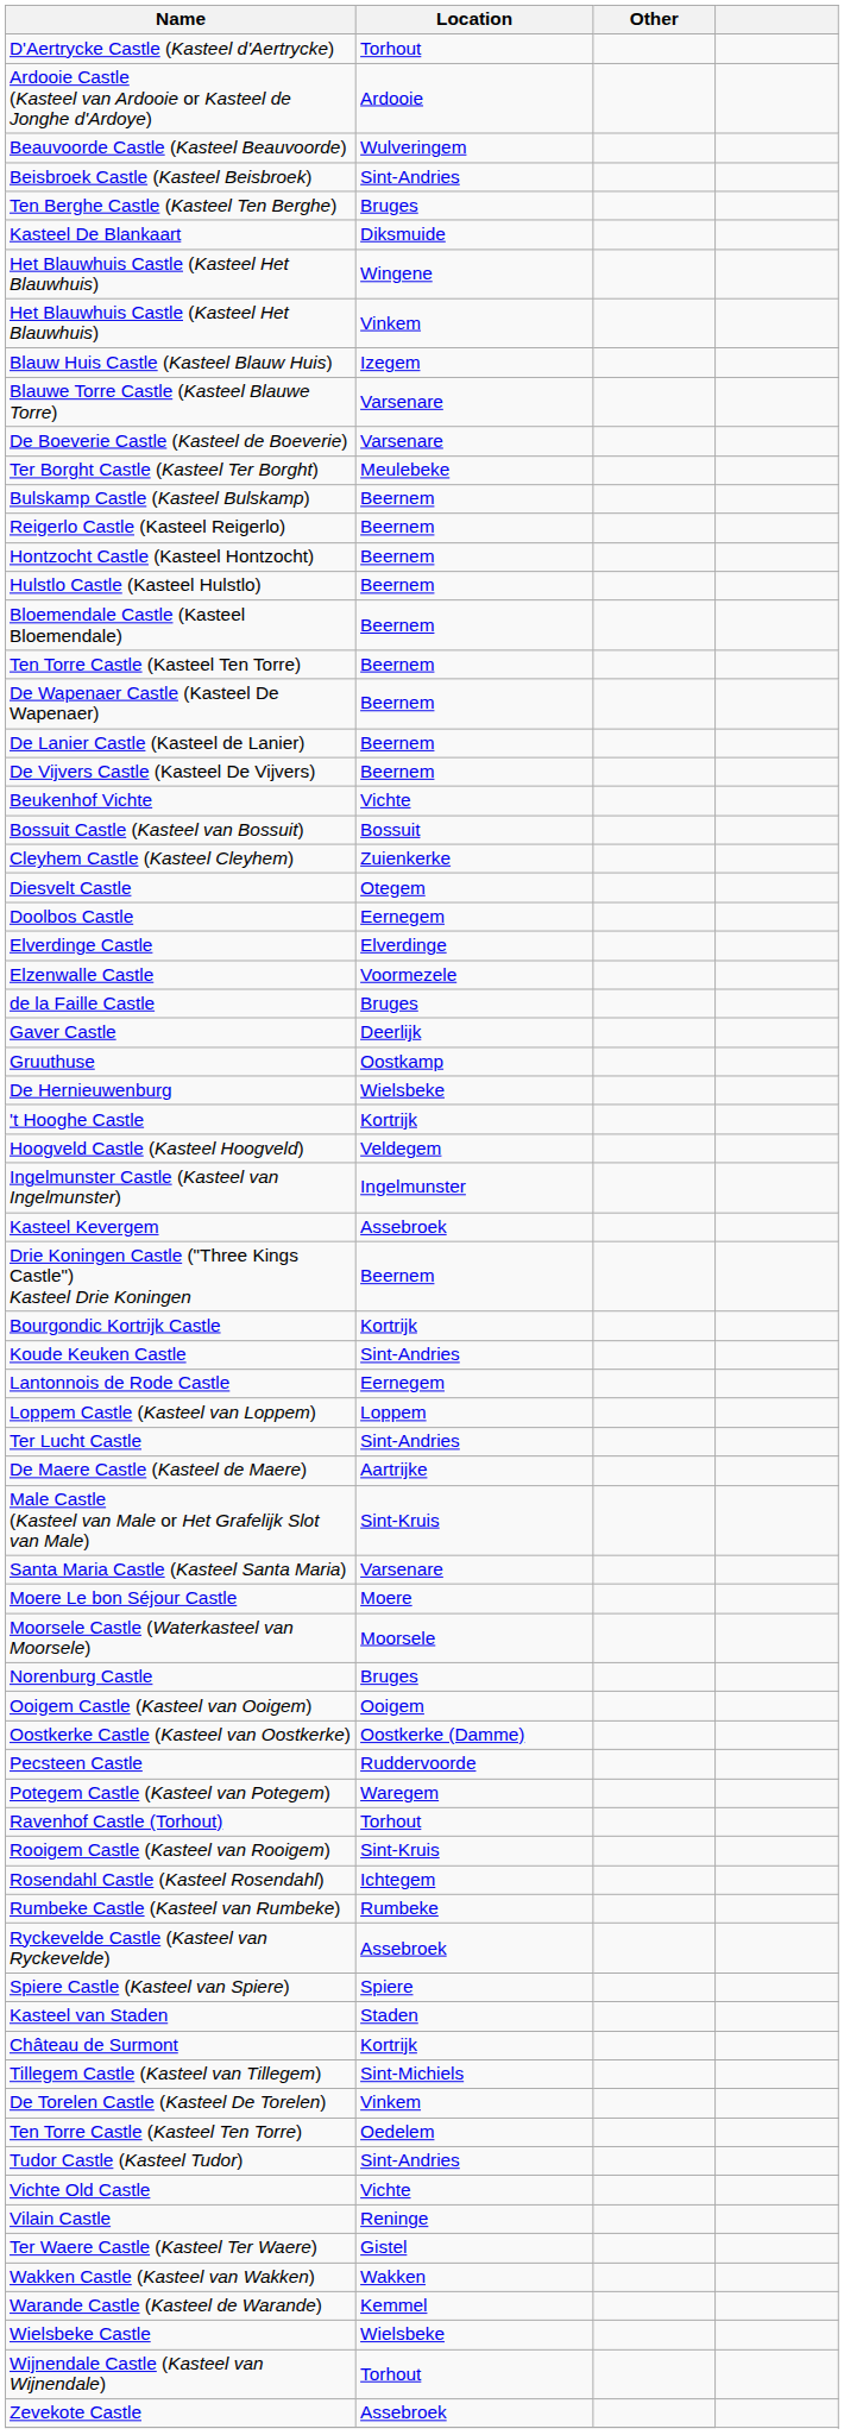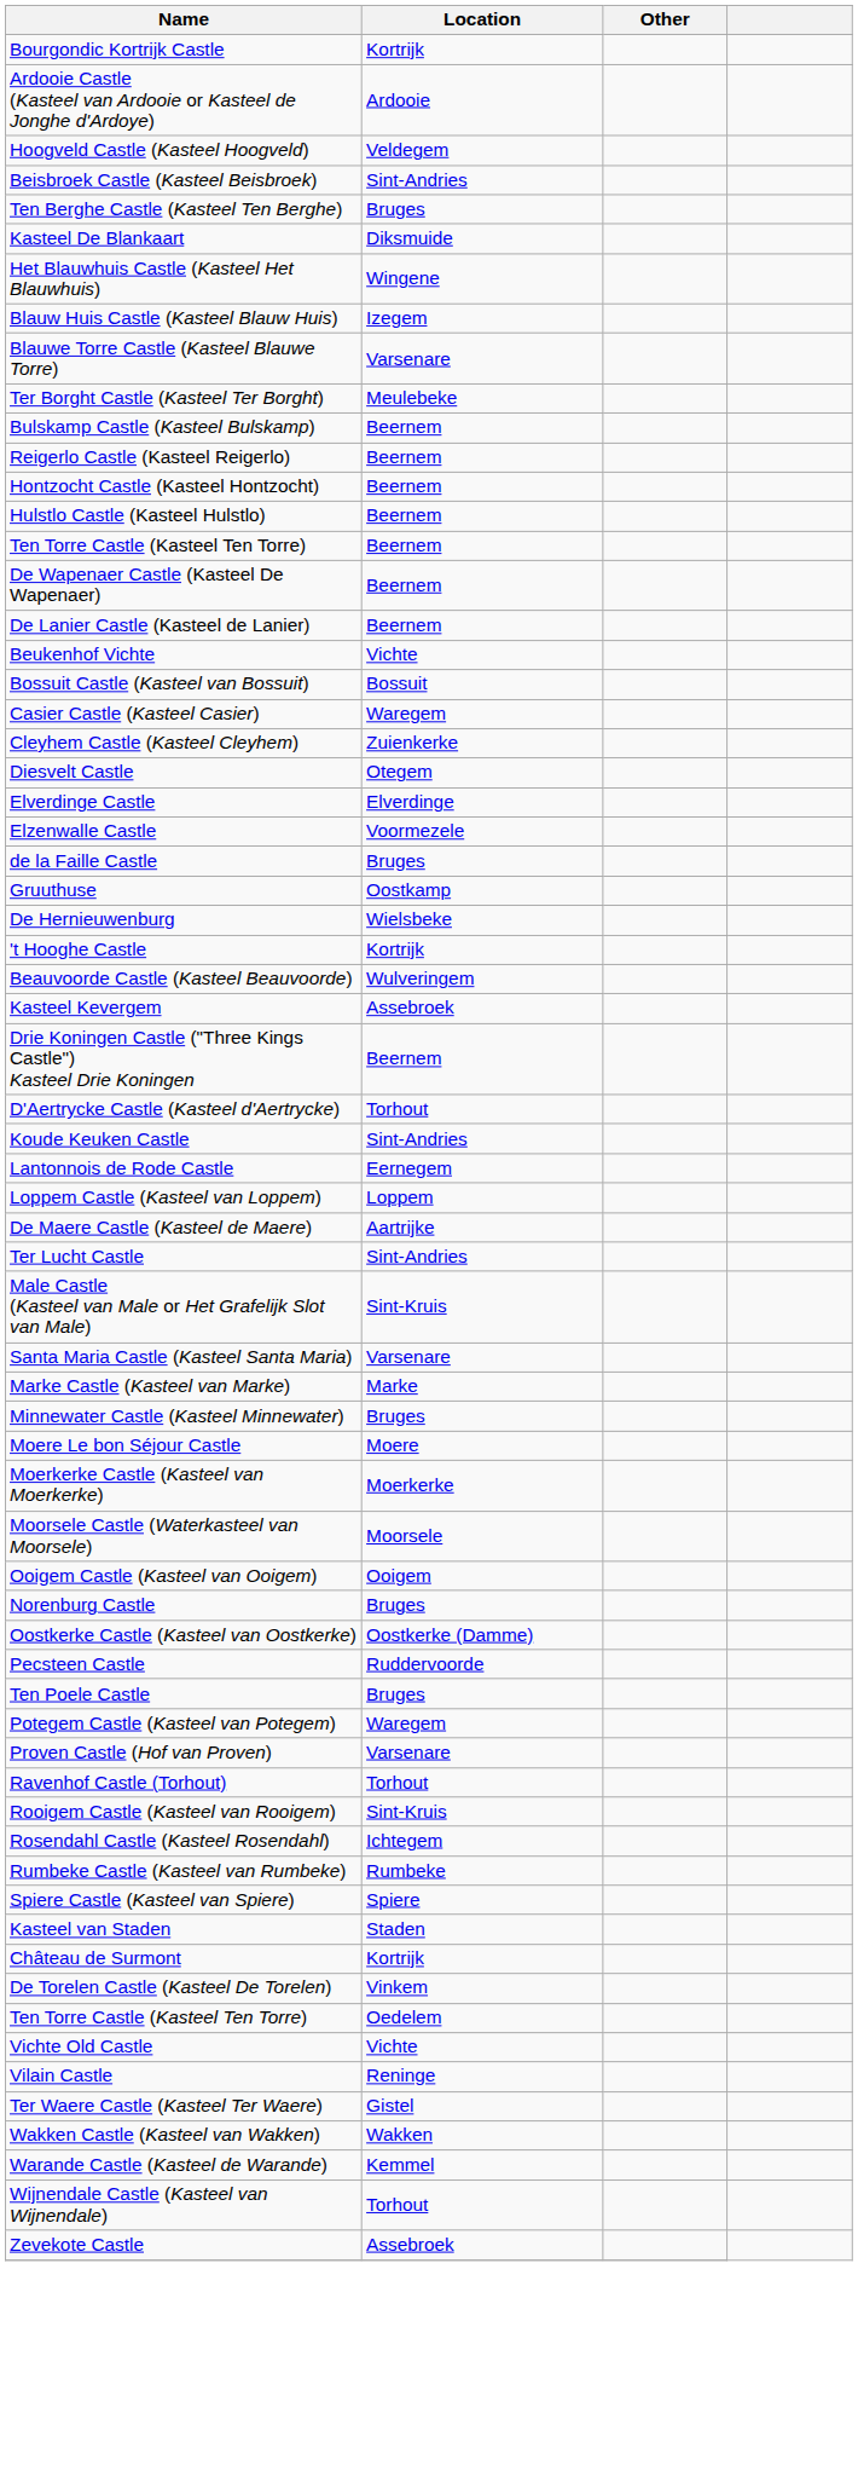 <table class="wikitable sortable">
 <tr>
 <th width=300>Name</th>
 <th width=200>Location</th>
 <th width=100>Other</th>
 <th width=100></th>
 </tr>
 <tr>
-<td><a href='#'>D'Aertrycke Castle</a> (<em>Kasteel d'Aertrycke</em>)</td>
-<td><a href='#'>Torhout</a></td>
+<td><a href='#'>Bourgondic Kortrijk Castle</a></td>
+<td><a href='#'>Kortrijk</a></td>
 <td></td>
 <td></td>
 </tr>
 <tr>
 <td><a href='#'>Ardooie Castle</a> <br>(<em>Kasteel van Ardooie</em> or <em>Kasteel de Jonghe d'Ardoye</em>)</td>
 <td><a href='#'>Ardooie</a></td>
 <td></td>
 <td></td>
 </tr>
 <tr>
-<td><a href='#'>Beauvoorde Castle</a> (<em>Kasteel Beauvoorde</em>)</td>
-<td><a href='#'>Wulveringem</a></td>
+<td><a href='#'>Hoogveld Castle</a> (<em>Kasteel Hoogveld</em>)</td>
+<td><a href='#'>Veldegem</a></td>
 <td></td>
 <td></td>
 </tr>
 <tr>
 <td><a href='#'>Beisbroek Castle</a> (<em>Kasteel Beisbroek</em>)</td>
 <td><a href='#'>Sint-Andries</a></td>
 <td></td>
 <td></td>
 </tr>
 <tr>
 <td><a href='#'>Ten Berghe Castle</a> (<em>Kasteel Ten Berghe</em>)</td>
 <td><a href='#'>Bruges</a></td>
 <td></td>
 </tr>
 <tr>
 <td><a href='#'>Kasteel De Blankaart</a></td>
 <td><a href='#'>Diksmuide</a></td>
 <td></td>
 <td></td>
 </tr>
 <tr>
 <td><a href='#'>Het Blauwhuis Castle</a> (<em>Kasteel Het Blauwhuis</em>)</td>
 <td><a href='#'>Wingene</a></td>
 <td></td>
 <td></td>
 </tr>
 <tr>
-<td><a href='#'>Het Blauwhuis Castle</a> (<em>Kasteel Het Blauwhuis</em>)</td>
-<td><a href='#'>Vinkem</a></td>
-<td></td>
-<td></td>
-</tr>
-<tr>
 <td><a href='#'>Blauw Huis Castle</a> (<em>Kasteel Blauw Huis</em>)</td>
 <td><a href='#'>Izegem</a></td>
 <td></td>
 <td></td>
 </tr>
 <tr>
 <td><a href='#'>Blauwe Torre Castle</a> (<em>Kasteel Blauwe Torre</em>)</td>
-<td><a href='#'>Varsenare</a></td>
-<td></td>
-<td></td>
-</tr>
-<tr>
-<td><a href='#'>De Boeverie Castle</a> (<em>Kasteel de Boeverie</em>)</td>
 <td><a href='#'>Varsenare</a></td>
 <td></td>
 <td></td>
 </tr>
 <tr>
 <td><a href='#'>Ter Borght Castle</a> (<em>Kasteel Ter Borght</em>)</td>
 <td><a href='#'>Meulebeke</a></td>
 <td></td>
 <td></td>
 </tr>
 <tr>
 <td><a href='#'>Bulskamp Castle</a> (<em>Kasteel Bulskamp</em>)</td>
 <td><a href='#'>Beernem</a></td>
 <td></td>
 <td></td>
 </tr>
 <tr>
 <td><a href='#'>Reigerlo Castle</a> (Kasteel Reigerlo)</td>
 <td><a href='#'>Beernem</a></td>
 <td></td>
 <td></td>
 </tr>
 <tr>
 <td><a href='#'>Hontzocht Castle</a> (Kasteel Hontzocht)</td>
 <td><a href='#'>Beernem</a></td>
 <td></td>
 <td></td>
 </tr>
 <tr>
 <td><a href='#'>Hulstlo Castle</a> (Kasteel Hulstlo)</td>
 <td><a href='#'>Beernem</a></td>
 <td></td>
 <td></td>
 </tr>
 <tr>
-<td><a href='#'>Bloemendale Castle</a> (Kasteel Bloemendale)</td>
-<td><a href='#'>Beernem</a></td>
-<td></td>
-<td></td>
-</tr>
-<tr>
 <td><a href='#'>Ten Torre Castle</a> (Kasteel Ten Torre)</td>
 <td><a href='#'>Beernem</a></td>
 <td></td>
 <td></td>
 </tr>
 <tr>
 <td><a href='#'>De Wapenaer Castle</a> (Kasteel De Wapenaer)</td>
 <td><a href='#'>Beernem</a></td>
 <td></td>
 <td></td>
 </tr>
 <tr>
 <td><a href='#'>De Lanier Castle</a> (Kasteel de Lanier)</td>
 <td><a href='#'>Beernem</a></td>
 <td></td>
 <td></td>
 </tr>
 <tr>
-<td><a href='#'>De Vijvers Castle</a> (Kasteel De Vijvers)</td>
-<td><a href='#'>Beernem</a></td>
-<td></td>
-<td></td>
-</tr>
-<tr>
 <td><a href='#'>Beukenhof Vichte</a></td>
 <td><a href='#'>Vichte</a></td>
 <td></td>
 <td></td>
 </tr>
 <tr>
 <td><a href='#'>Bossuit Castle</a> (<em>Kasteel van Bossuit</em>)</td>
 <td><a href='#'>Bossuit</a></td>
 <td></td>
 <td></td>
 </tr>
 <tr>
+<td><a href='#'>Casier Castle</a> (<em>Kasteel Casier</em>)</td>
+<td><a href='#'>Waregem</a></td>
+<td></td>
+<td></td>
+</tr>
+<tr>
 <td><a href='#'>Cleyhem Castle</a> (<em>Kasteel Cleyhem</em>)</td>
 <td><a href='#'>Zuienkerke</a></td>
 <td></td>
 <td></td>
 </tr>
 <tr>
 <td><a href='#'>Diesvelt Castle</a></td>
 <td><a href='#'>Otegem</a></td>
-<td></td>
-<td></td>
-</tr>
-<tr>
-<td><a href='#'>Doolbos Castle</a></td>
-<td><a href='#'>Eernegem</a></td>
 <td></td>
 <td></td>
 </tr>
 <tr>
 <td><a href='#'>Elverdinge Castle</a></td>
 <td><a href='#'>Elverdinge</a></td>
 <td></td>
 <td></td>
 </tr>
 <tr>
 <td><a href='#'>Elzenwalle Castle</a></td>
 <td><a href='#'>Voormezele</a></td>
 <td></td>
 <td></td>
 </tr>
 <tr>
 <td><a href='#'>de la Faille Castle</a></td>
 <td><a href='#'>Bruges</a></td>
 <td></td>
 <td></td>
 </tr>
 <tr>
-<td><a href='#'>Gaver Castle</a></td>
-<td><a href='#'>Deerlijk</a></td>
-<td></td>
-<td></td>
-</tr>
-<tr>
 <td><a href='#'>Gruuthuse</a></td>
 <td><a href='#'>Oostkamp</a></td>
 <td></td>
 <td></td>
 </tr>
 <tr>
 <td><a href='#'>De Hernieuwenburg</a></td>
 <td><a href='#'>Wielsbeke</a></td>
 <td></td>
 <td></td>
 </tr>
 <tr>
 <td><a href='#'>'t Hooghe Castle</a></td>
 <td><a href='#'>Kortrijk</a></td>
 <td></td>
 <td></td>
 </tr>
 <tr>
-<td><a href='#'>Hoogveld Castle</a> (<em>Kasteel Hoogveld</em>)</td>
-<td><a href='#'>Veldegem</a></td>
-<td></td>
-<td></td>
-</tr>
-<tr>
-<td><a href='#'>Ingelmunster Castle</a> (<em>Kasteel van Ingelmunster</em>)</td>
-<td><a href='#'>Ingelmunster</a></td>
+<td><a href='#'>Beauvoorde Castle</a> (<em>Kasteel Beauvoorde</em>)</td>
+<td><a href='#'>Wulveringem</a></td>
 <td></td>
 <td></td>
 </tr>
 <tr>
 <td><a href='#'>Kasteel Kevergem</a></td>
 <td><a href='#'>Assebroek</a></td>
 <td></td>
 <td></td>
 </tr>
 <tr>
 <td><a href='#'>Drie Koningen Castle</a> ("Three Kings Castle")<br><em>Kasteel Drie Koningen</em></td>
 <td><a href='#'>Beernem</a></td>
 <td></td>
 <td></td>
 </tr>
 <tr>
-<td><a href='#'>Bourgondic Kortrijk Castle</a></td>
-<td><a href='#'>Kortrijk</a></td>
+<td><a href='#'>D'Aertrycke Castle</a> (<em>Kasteel d'Aertrycke</em>)</td>
+<td><a href='#'>Torhout</a></td>
 <td></td>
 <td></td>
 </tr>
 <tr>
 <td><a href='#'>Koude Keuken Castle</a></td>
 <td><a href='#'>Sint-Andries</a></td>
 <td></td>
 <td></td>
 </tr>
 <tr>
 <td><a href='#'>Lantonnois de Rode Castle</a></td>
 <td><a href='#'>Eernegem</a></td>
 <td></td>
 <td></td>
 </tr>
 <tr>
 <td><a href='#'>Loppem Castle</a> (<em>Kasteel van Loppem</em>)</td>
 <td><a href='#'>Loppem</a></td>
 <td></td>
 <td></td>
 </tr>
 <tr>
-<td><a href='#'>Ter Lucht Castle</a></td>
-<td><a href='#'>Sint-Andries</a></td>
+<td><a href='#'>De Maere Castle</a> (<em>Kasteel de Maere</em>)</td>
+<td><a href='#'>Aartrijke</a></td>
 <td></td>
 <td></td>
 </tr>
 <tr>
-<td><a href='#'>De Maere Castle</a> (<em>Kasteel de Maere</em>)</td>
-<td><a href='#'>Aartrijke</a></td>
+<td><a href='#'>Ter Lucht Castle</a></td>
+<td><a href='#'>Sint-Andries</a></td>
 <td></td>
 <td></td>
 </tr>
 <tr>
 <td><a href='#'>Male Castle</a> <br>(<em>Kasteel van Male</em> or <em>Het Grafelijk Slot van Male</em>)</td>
 <td><a href='#'>Sint-Kruis</a></td>
 <td></td>
 <td></td>
 </tr>
 <tr>
 <td><a href='#'>Santa Maria Castle</a> (<em>Kasteel Santa Maria</em>)</td>
 <td><a href='#'>Varsenare</a></td>
 <td></td>
 <td></td>
 </tr>
 <tr>
+<td><a href='#'>Marke Castle</a> (<em>Kasteel van Marke</em>)</td>
+<td><a href='#'>Marke</a></td>
+<td></td>
+<td></td>
+</tr>
+<tr>
+<td><a href='#'>Minnewater Castle</a> (<em>Kasteel Minnewater</em>)</td>
+<td><a href='#'>Bruges</a></td>
+<td></td>
+<td></td>
+</tr>
+<tr>
 <td><a href='#'>Moere Le bon Séjour Castle</a></td>
 <td><a href='#'>Moere</a></td>
+<td></td>
+<td></td>
+</tr>
+<tr>
+<td><a href='#'>Moerkerke Castle</a> (<em>Kasteel van Moerkerke</em>)</td>
+<td><a href='#'>Moerkerke</a></td>
 <td></td>
 <td></td>
 </tr>
 <tr>
 <td><a href='#'>Moorsele Castle</a> (<em>Waterkasteel van Moorsele</em>)</td>
 <td><a href='#'>Moorsele</a></td>
 <td></td>
 <td></td>
 </tr>
 <tr>
-<td><a href='#'>Norenburg Castle</a></td>
-<td><a href='#'>Bruges</a></td>
+<td><a href='#'>Ooigem Castle</a> (<em>Kasteel van Ooigem</em>)</td>
+<td><a href='#'>Ooigem</a></td>
 <td></td>
 <td></td>
 </tr>
 <tr>
-<td><a href='#'>Ooigem Castle</a> (<em>Kasteel van Ooigem</em>)</td>
-<td><a href='#'>Ooigem</a></td>
+<td><a href='#'>Norenburg Castle</a></td>
+<td><a href='#'>Bruges</a></td>
 <td></td>
 <td></td>
 </tr>
 <tr>
 <td><a href='#'>Oostkerke Castle</a> (<em>Kasteel van Oostkerke</em>)</td>
 <td><a href='#'>Oostkerke (Damme)</a></td>
 <td></td>
 <td></td>
 </tr>
 <tr>
 <td><a href='#'>Pecsteen Castle</a></td>
 <td><a href='#'>Ruddervoorde</a></td>
 <td></td>
 <td></td>
 </tr>
 <tr>
+<td><a href='#'>Ten Poele Castle</a></td>
+<td><a href='#'>Bruges</a></td>
+<td></td>
+<td></td>
+</tr>
+<tr>
 <td><a href='#'>Potegem Castle</a> (<em>Kasteel van Potegem</em>)</td>
 <td><a href='#'>Waregem</a></td>
+<td></td>
+<td></td>
+</tr>
+<tr>
+<td><a href='#'>Proven Castle</a> (<em>Hof van Proven</em>)</td>
+<td><a href='#'>Varsenare</a></td>
 <td></td>
 <td></td>
 </tr>
 <tr>
 <td><a href='#'>Ravenhof Castle (Torhout)</a></td>
 <td><a href='#'>Torhout</a></td>
 <td></td>
 <td></td>
 </tr>
 <tr>
 <td><a href='#'>Rooigem Castle</a> (<em>Kasteel van Rooigem</em>)</td>
 <td><a href='#'>Sint-Kruis</a></td>
 <td></td>
 <td></td>
 </tr>
 <tr>
 <td><a href='#'>Rosendahl Castle</a> (<em>Kasteel Rosendahl</em>)</td>
 <td><a href='#'>Ichtegem</a></td>
 <td></td>
 <td></td>
 </tr>
 <tr>
 <td><a href='#'>Rumbeke Castle</a> (<em>Kasteel van Rumbeke</em>)</td>
 <td><a href='#'>Rumbeke</a></td>
 <td></td>
 <td></td>
 </tr>
 <tr>
-<td><a href='#'>Ryckevelde Castle</a> (<em>Kasteel van Ryckevelde</em>)</td>
-<td><a href='#'>Assebroek</a></td>
-<td></td>
-<td></td>
-</tr>
-<tr>
 <td><a href='#'>Spiere Castle</a> (<em>Kasteel van Spiere</em>)</td>
 <td><a href='#'>Spiere</a></td>
 <td></td>
 <td></td>
 </tr>
 <tr>
 <td><a href='#'>Kasteel van Staden</a></td>
 <td><a href='#'>Staden</a></td>
 <td></td>
 <td></td>
 </tr>
 <tr>
 <td><a href='#'>Château de Surmont</a></td>
 <td><a href='#'>Kortrijk</a></td>
 <td></td>
 <td></td>
 </tr>
 <tr>
-<td><a href='#'>Tillegem Castle</a> (<em>Kasteel van Tillegem</em>)</td>
-<td><a href='#'>Sint-Michiels</a></td>
-<td></td>
-<td></td>
-</tr>
-<tr>
 <td><a href='#'>De Torelen Castle</a> (<em>Kasteel De Torelen</em>)</td>
 <td><a href='#'>Vinkem</a></td>
 <td></td>
 <td></td>
 </tr>
 <tr>
 <td><a href='#'>Ten Torre Castle</a> (<em>Kasteel Ten Torre</em>)</td>
 <td><a href='#'>Oedelem</a></td>
-<td></td>
-<td></td>
-</tr>
-<tr>
-<td><a href='#'>Tudor Castle</a> (<em>Kasteel Tudor</em>)</td>
-<td><a href='#'>Sint-Andries</a></td>
 <td></td>
 <td></td>
 </tr>
 <tr>
 <td><a href='#'>Vichte Old Castle</a></td>
 <td><a href='#'>Vichte</a></td>
 <td></td>
 <td></td>
 </tr>
 <tr>
 <td><a href='#'>Vilain Castle</a></td>
 <td><a href='#'>Reninge</a></td>
 <td></td>
 <td></td>
 </tr>
 <tr>
 <td><a href='#'>Ter Waere Castle</a> (<em>Kasteel Ter Waere</em>)</td>
 <td><a href='#'>Gistel</a></td>
 <td></td>
 <td></td>
 </tr>
 <tr>
 <td><a href='#'>Wakken Castle</a> (<em>Kasteel van Wakken</em>)</td>
 <td><a href='#'>Wakken</a></td>
 <td></td>
 <td></td>
 </tr>
 <tr>
 <td><a href='#'>Warande Castle</a> (<em>Kasteel de Warande</em>)</td>
 <td><a href='#'>Kemmel</a></td>
 <td></td>
 <td></td>
 </tr>
 <tr>
-<td><a href='#'>Wielsbeke Castle</a></td>
-<td><a href='#'>Wielsbeke</a></td>
-<td></td>
-<td></td>
-</tr>
-<tr>
 <td><a href='#'>Wijnendale Castle</a> (<em>Kasteel van Wijnendale</em>)</td>
 <td><a href='#'>Torhout</a></td>
 <td></td>
 <td></td>
 </tr>
 <tr>
 <td><a href='#'>Zevekote Castle</a></td>
 <td><a href='#'>Assebroek</a></td>
 <td></td>
 </tr>
 <tr>
 </tr>
 </table>
